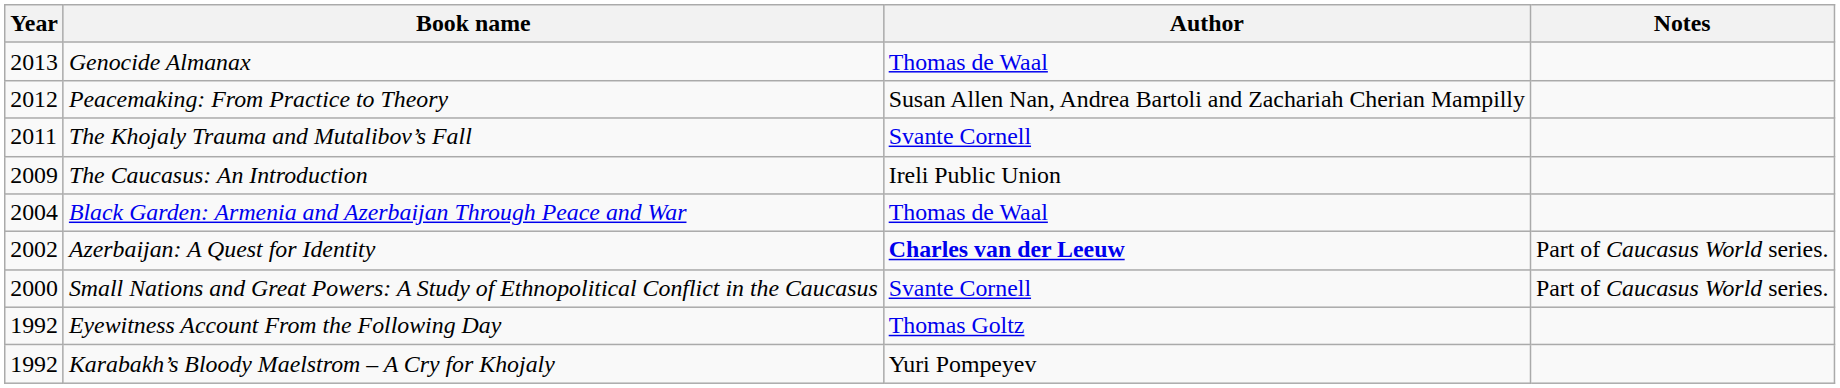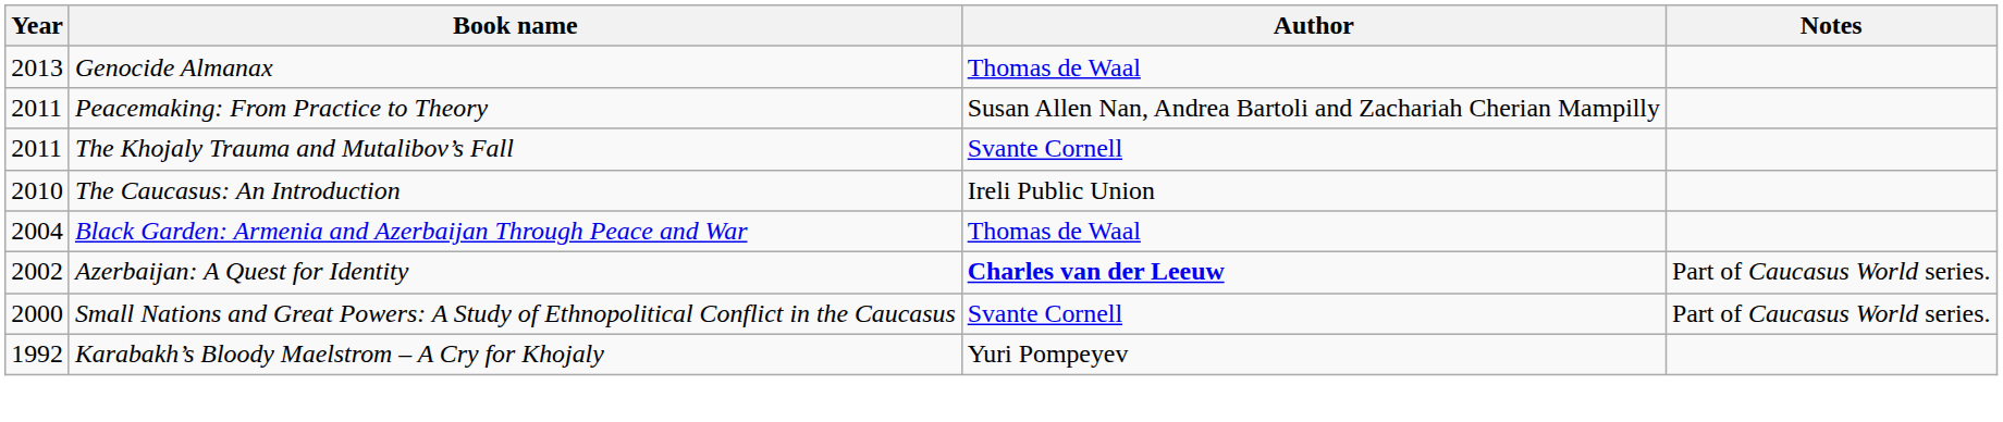 <table class="wikitable">
 <tr>
 <th>Year</th>
 <th>Book name</th>
 <th>Author</th>
 <th>Notes</th>
 </tr>
 <tr>
 <td>2013</td>
 <td><em>Genocide Almanax</em></td>
 <td><a href='#'>Thomas de Waal</a></td>
 <td></td>
 </tr>
 <tr>
-<td>2012</td>
+<td>2011</td>
 <td><em>Peacemaking: From Practice to Theory</em></td>
 <td>Susan Allen Nan, Andrea Bartoli and Zachariah Cherian Mampilly</td>
 <td></td>
 </tr>
 <tr>
 <td>2011</td>
 <td><em>The Khojaly Trauma and Mutalibov’s Fall</em></td>
 <td><a href='#'>Svante Cornell</a></td>
 <td></td>
 </tr>
 <tr>
-<td>2009</td>
+<td>2010</td>
 <td><em>The Caucasus: An Introduction</em></td>
 <td>Ireli Public Union</td>
 <td></td>
 </tr>
 <tr>
 <td>2004</td>
 <td><em><a href='#'>Black Garden: Armenia and Azerbaijan Through Peace and War</a></em></td>
 <td><a href='#'>Thomas de Waal</a></td>
 <td></td>
 </tr>
 <tr>
 <td>2002</td>
 <td><em>Azerbaijan: A Quest for Identity</em></td>
 <td><strong><a href='#'>Charles van der Leeuw</a></strong></td>
 <td>Part of <em>Caucasus World</em> series.</td>
 </tr>
 <tr>
 <td>2000</td>
 <td><em>Small Nations and Great Powers: A Study of Ethnopolitical Conflict in the Caucasus</em></td>
 <td><a href='#'>Svante Cornell</a></td>
 <td>Part of <em>Caucasus World</em> series.</td>
 </tr>
 <tr>
 <td>1992</td>
-<td><em>Eyewitness Account From the Following Day</em></td>
-<td><a href='#'>Thomas Goltz</a></td>
-<td></td>
-</tr>
-<tr>
-<td>1992</td>
 <td><em>Karabakh’s Bloody Maelstrom – A Cry for Khojaly</em></td>
 <td>Yuri Pompeyev</td>
 <td></td>
 </tr>
 </table>
